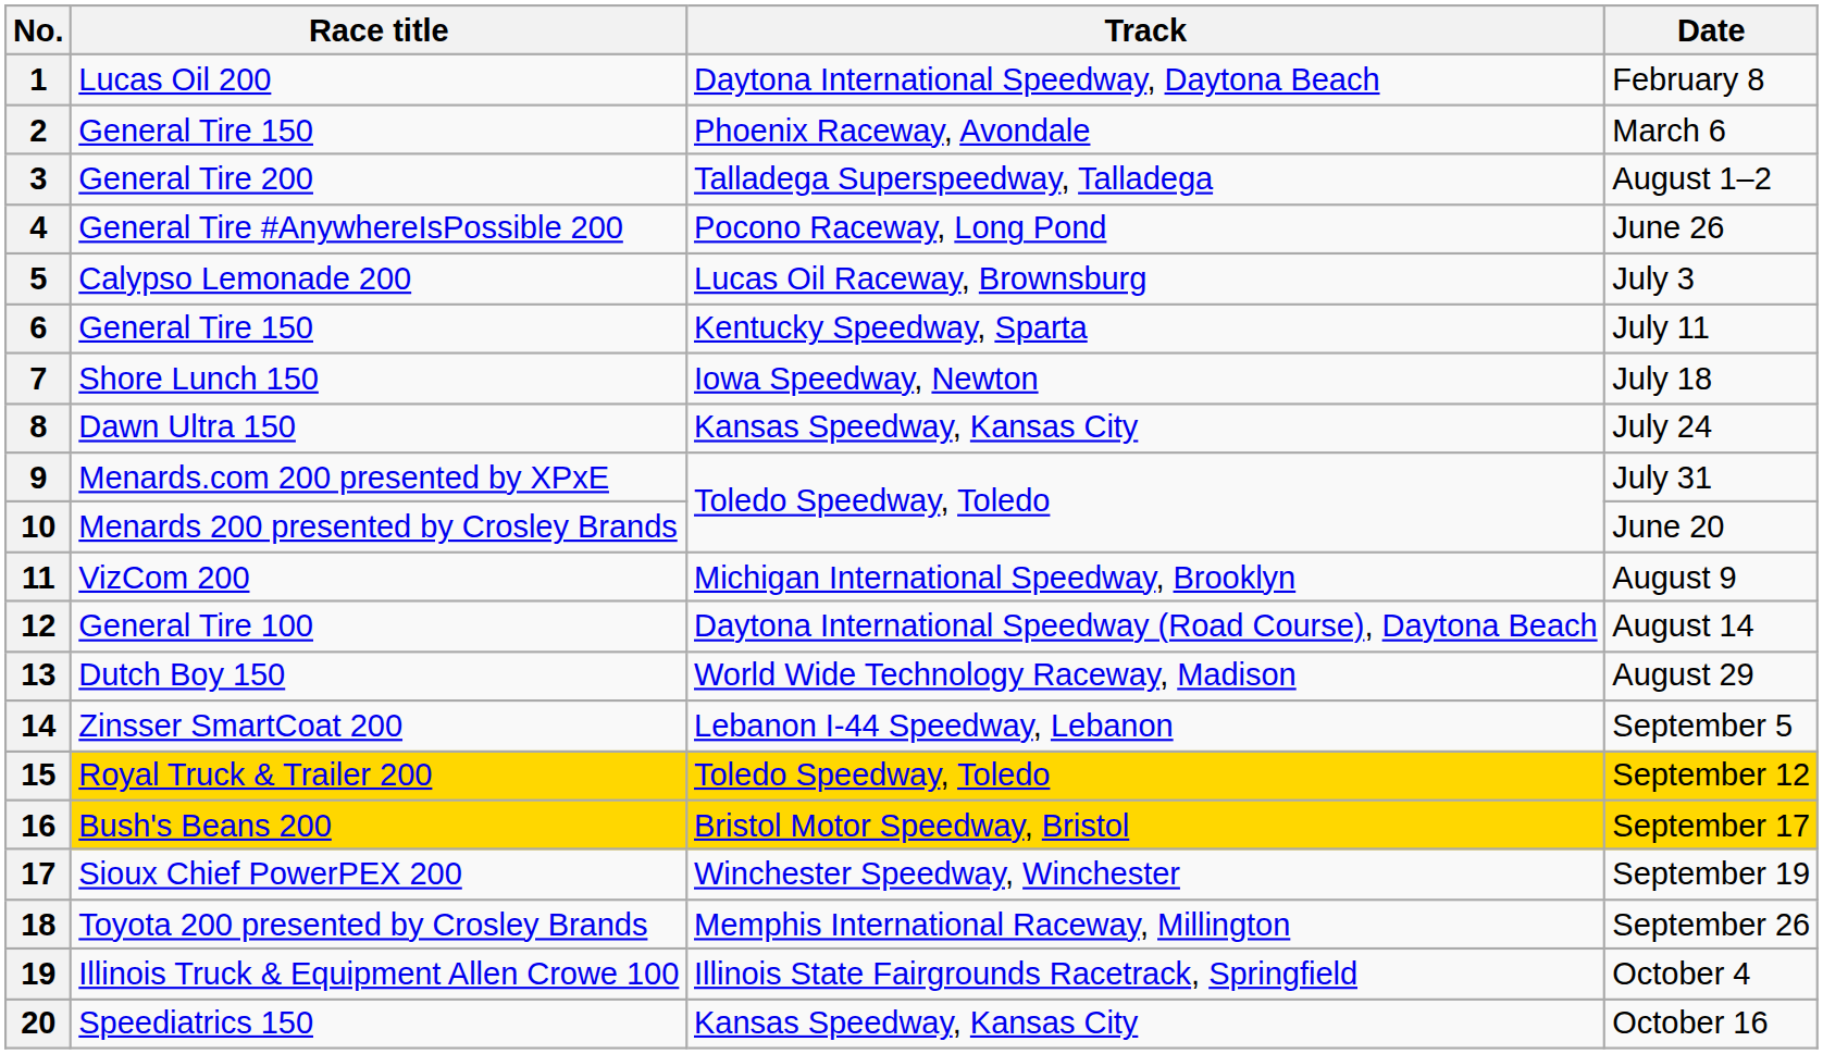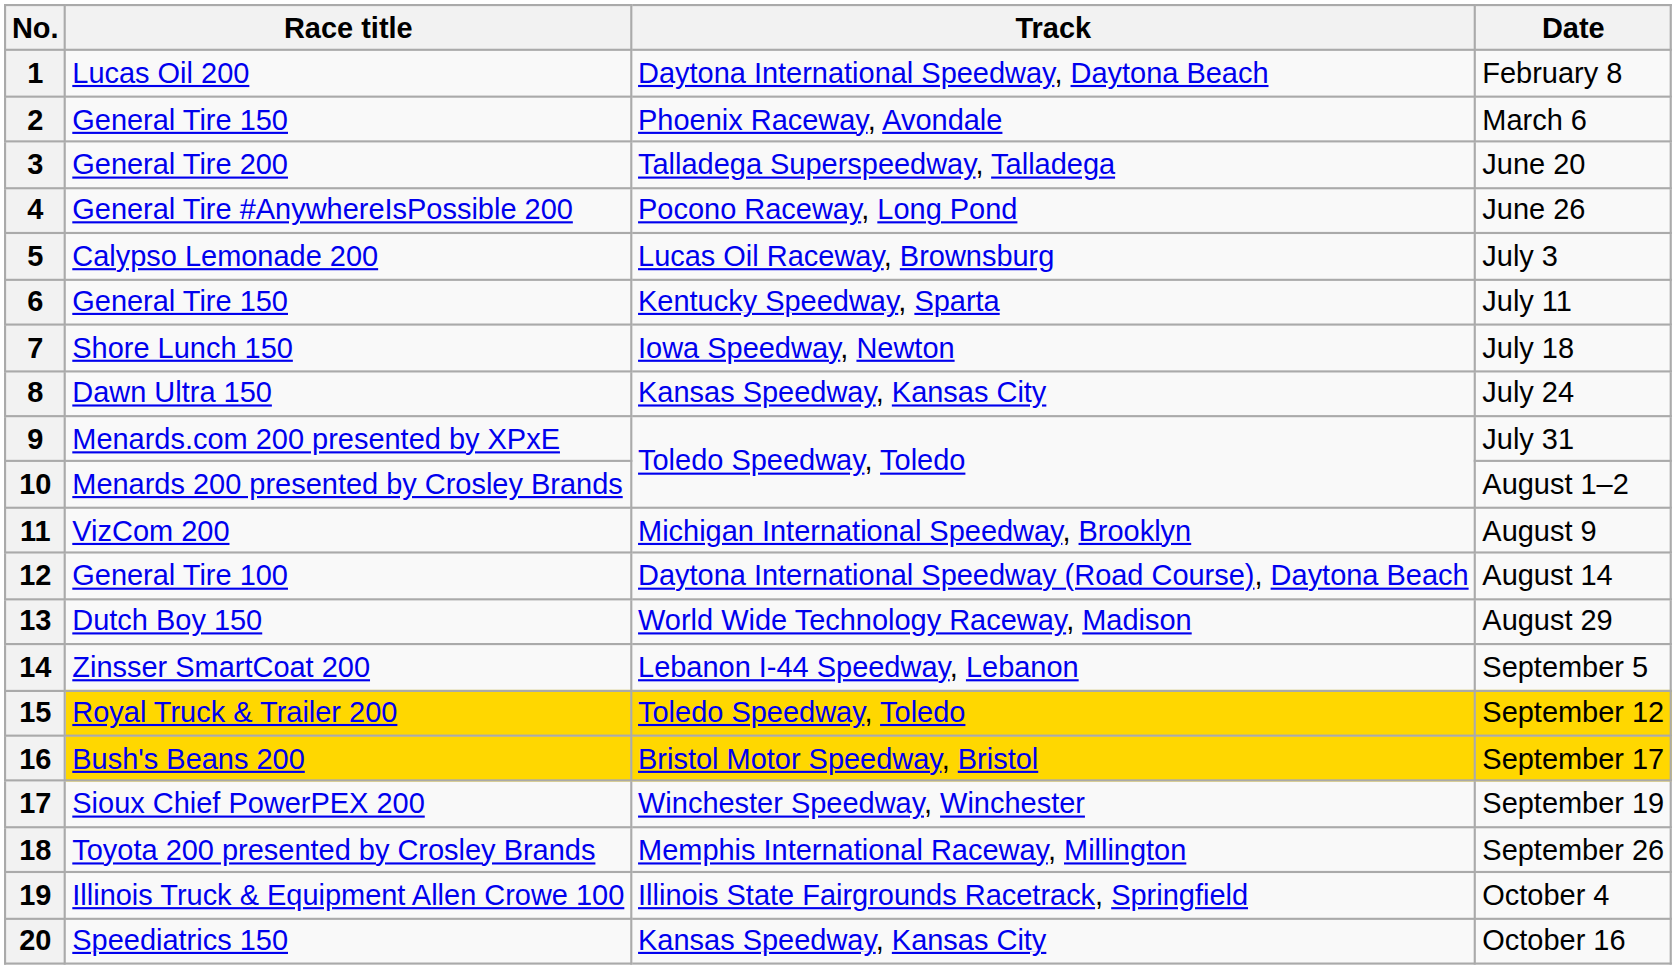 <table class="wikitable" style="font-size:85%;">
 <tr>
 <th>No.</th>
 <th>Race title</th>
 <th>Track</th>
 <th>Date</th>
 </tr>
 <tr>
 <th>1</th>
 <td><a href='#'>Lucas Oil 200</a></td>
 <td><a href='#'>Daytona International Speedway</a>, <a href='#'>Daytona Beach</a></td>
 <td>February 8</td>
 </tr>
 <tr>
 <th>2</th>
 <td><a href='#'>General Tire 150</a></td>
 <td><a href='#'>Phoenix Raceway</a>, <a href='#'>Avondale</a></td>
 <td>March 6</td>
 </tr>
 <tr>
 <th>3</th>
 <td><a href='#'>General Tire 200</a></td>
 <td><a href='#'>Talladega Superspeedway</a>, <a href='#'>Talladega</a></td>
-<td>August 1–2</td>
+<td>June 20</td>
 </tr>
 <tr>
 <th>4</th>
 <td><a href='#'>General Tire #AnywhereIsPossible 200</a></td>
 <td><a href='#'>Pocono Raceway</a>, <a href='#'>Long Pond</a></td>
 <td>June 26</td>
 </tr>
 <tr>
 <th>5</th>
 <td><a href='#'>Calypso Lemonade 200</a></td>
 <td><a href='#'>Lucas Oil Raceway</a>, <a href='#'>Brownsburg</a></td>
 <td>July 3</td>
 </tr>
 <tr>
 <th>6</th>
 <td><a href='#'>General Tire 150</a></td>
 <td><a href='#'>Kentucky Speedway</a>, <a href='#'>Sparta</a></td>
 <td>July 11</td>
 </tr>
 <tr>
 <th>7</th>
 <td><a href='#'>Shore Lunch 150</a></td>
 <td><a href='#'>Iowa Speedway</a>, <a href='#'>Newton</a></td>
 <td>July 18</td>
 </tr>
 <tr>
 <th>8</th>
 <td><a href='#'>Dawn Ultra 150</a></td>
 <td><a href='#'>Kansas Speedway</a>, <a href='#'>Kansas City</a></td>
 <td>July 24</td>
 </tr>
 <tr>
 <th>9</th>
 <td><a href='#'>Menards.com 200 presented by XPxE</a></td>
 <td rowspan=2><a href='#'>Toledo Speedway</a>, <a href='#'>Toledo</a></td>
 <td>July 31</td>
 </tr>
 <tr>
 <th>10</th>
 <td><a href='#'>Menards 200 presented by Crosley Brands</a></td>
-<td>June 20</td>
+<td>August 1–2</td>
 </tr>
 <tr>
 <th>11</th>
 <td><a href='#'>VizCom 200</a></td>
 <td><a href='#'>Michigan International Speedway</a>, <a href='#'>Brooklyn</a></td>
 <td>August 9</td>
 </tr>
 <tr>
 <th>12</th>
 <td><a href='#'>General Tire 100</a></td>
 <td><a href='#'>Daytona International Speedway (Road Course)</a>, <a href='#'>Daytona Beach</a></td>
 <td>August 14</td>
 </tr>
 <tr>
 <th>13</th>
 <td><a href='#'>Dutch Boy 150</a></td>
 <td><a href='#'>World Wide Technology Raceway</a>, <a href='#'>Madison</a></td>
 <td>August 29</td>
 </tr>
 <tr>
 <th>14</th>
 <td><a href='#'>Zinsser SmartCoat 200</a></td>
 <td><a href='#'>Lebanon I-44 Speedway</a>, <a href='#'>Lebanon</a></td>
 <td>September 5</td>
 </tr>
 <tr>
 <th>15</th>
 <td bgcolor=gold><a href='#'>Royal Truck & Trailer 200</a></td>
 <td bgcolor=gold><a href='#'>Toledo Speedway</a>, <a href='#'>Toledo</a></td>
 <td bgcolor=gold>September 12</td>
 </tr>
 <tr>
 <th>16</th>
 <td bgcolor=gold><a href='#'>Bush's Beans 200</a></td>
 <td bgcolor=gold><a href='#'>Bristol Motor Speedway</a>, <a href='#'>Bristol</a></td>
 <td bgcolor=gold>September 17</td>
 </tr>
 <tr>
 <th>17</th>
 <td><a href='#'>Sioux Chief PowerPEX 200</a></td>
 <td><a href='#'>Winchester Speedway</a>, <a href='#'>Winchester</a></td>
 <td>September 19</td>
 </tr>
 <tr>
 <th>18</th>
 <td><a href='#'>Toyota 200 presented by Crosley Brands</a></td>
 <td><a href='#'>Memphis International Raceway</a>, <a href='#'>Millington</a></td>
 <td>September 26</td>
 </tr>
 <tr>
 <th>19</th>
 <td><a href='#'>Illinois Truck & Equipment Allen Crowe 100</a></td>
 <td><a href='#'>Illinois State Fairgrounds Racetrack</a>, <a href='#'>Springfield</a></td>
 <td>October 4</td>
 </tr>
 <tr>
 <th>20</th>
 <td><a href='#'>Speediatrics 150</a></td>
 <td><a href='#'>Kansas Speedway</a>, <a href='#'>Kansas City</a></td>
 <td>October 16</td>
 </tr>
 </table>
